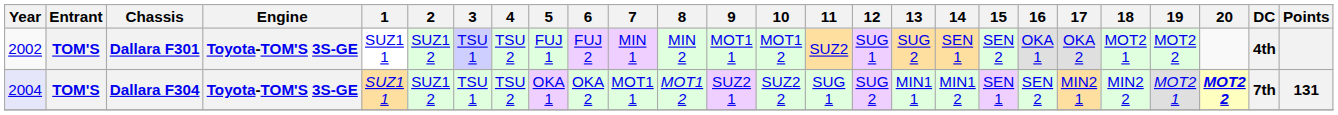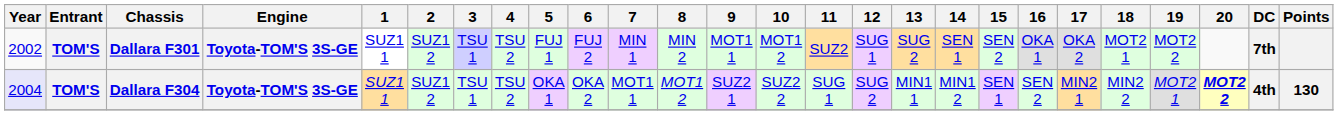 <table class="wikitable" style="text-align:center; font-size:85%">
 <tr>
 <th>Year</th>
 <th>Entrant</th>
 <th>Chassis</th>
 <th>Engine</th>
 <th>1</th>
 <th>2</th>
 <th>3</th>
 <th>4</th>
 <th>5</th>
 <th>6</th>
 <th>7</th>
 <th>8</th>
 <th>9</th>
 <th>10</th>
 <th>11</th>
 <th>12</th>
 <th>13</th>
 <th>14</th>
 <th>15</th>
 <th>16</th>
 <th>17</th>
 <th>18</th>
 <th>19</th>
 <th>20</th>
 <th>DC</th>
 <th>Points</th>
 </tr>
 <tr>
 <td><a href='#'>2002</a></td>
 <th><a href='#'>TOM'S</a></th>
 <th nowrap><a href='#'>Dallara F301</a></th>
 <th nowrap><a href='#'>Toyota</a>-<a href='#'>TOM'S</a> <a href='#'>3S-GE</a></th>
 <td style="background:#FFFFFF;"><a href='#'>SUZ1<br>1</a><br></td>
 <td style="background:#DFFFDF;"><a href='#'>SUZ1<br>2</a><br></td>
 <td style="background:#CFCFFF;"><a href='#'>TSU<br>1</a><br></td>
 <td style="background:#DFFFDF;"><a href='#'>TSU<br>2</a><br></td>
 <td style="background:#DFFFDF;"><a href='#'>FUJ<br>1</a><br></td>
 <td style="background:#EFCFFF;"><a href='#'>FUJ<br>2</a><br></td>
 <td style="background:#EFCFFF;"><a href='#'>MIN<br>1</a><br></td>
 <td style="background:#DFFFDF;"><a href='#'>MIN<br>2</a><br></td>
 <td style="background:#DFFFDF;"><a href='#'>MOT1<br>1</a><br></td>
 <td style="background:#DFFFDF;"><a href='#'>MOT1<br>2</a><br></td>
 <td style="background:#FFDF9F;"><a href='#'>SUZ2</a><br></td>
 <td style="background:#EFCFFF;"><a href='#'>SUG<br>1</a><br></td>
 <td style="background:#FFDF9F;"><a href='#'>SUG<br>2</a><br></td>
 <td style="background:#FFDF9F;"><a href='#'>SEN<br>1</a><br></td>
 <td style="background:#DFFFDF;"><a href='#'>SEN<br>2</a><br></td>
 <td style="background:#DFDFDF;"><a href='#'>OKA<br>1</a><br></td>
 <td style="background:#DFDFDF;"><a href='#'>OKA<br>2</a><br></td>
 <td style="background:#DFFFDF;"><a href='#'>MOT2<br>1</a><br></td>
 <td style="background:#DFFFDF;"><a href='#'>MOT2<br>2</a><br></td>
 <td></td>
-<th>4th</th>
+<th>7th</th>
 <th></th>
 </tr>
 <tr>
 <td style="background: lavender;"><a href='#'>2004</a></td>
 <th><a href='#'>TOM'S</a></th>
 <th nowrap><a href='#'>Dallara F304</a></th>
 <th nowrap><a href='#'>Toyota</a>-<a href='#'>TOM'S</a> <a href='#'>3S-GE</a></th>
 <td style="background:#FFDF9F;"><em><a href='#'>SUZ1<br>1</a></em><br></td>
 <td style="background:#DFFFDF;"><a href='#'>SUZ1<br>2</a><br></td>
 <td style="background:#DFFFDF;"><a href='#'>TSU<br>1</a><br></td>
 <td style="background:#DFFFDF;"><a href='#'>TSU<br>2</a><br></td>
 <td style="background:#EFCFFF;"><a href='#'>OKA<br>1</a><br></td>
 <td style="background:#DFFFDF;"><a href='#'>OKA<br>2</a><br></td>
 <td style="background:#DFFFDF;"><a href='#'>MOT1<br>1</a><br></td>
 <td style="background:#DFFFDF;"><em><a href='#'>MOT1<br>2</a></em><br></td>
 <td style="background:#EFCFFF;"><a href='#'>SUZ2<br>1</a><br></td>
 <td style="background:#DFFFDF;"><a href='#'>SUZ2<br>2</a><br></td>
 <td style="background:#DFFFDF;"><a href='#'>SUG<br>1</a><br></td>
 <td style="background:#EFCFFF;"><a href='#'>SUG<br>2</a><br></td>
 <td style="background:#DFFFDF;"><a href='#'>MIN1<br>1</a><br></td>
 <td style="background:#DFFFDF;"><a href='#'>MIN1<br>2</a><br></td>
 <td style="background:#EFCFFF;"><a href='#'>SEN<br>1</a><br></td>
 <td style="background:#DFFFDF;"><a href='#'>SEN<br>2</a><br></td>
 <td style="background:#FFDF9F;"><a href='#'>MIN2<br>1</a><br></td>
 <td style="background:#DFFFDF;"><a href='#'>MIN2<br>2</a><br></td>
 <td style="background:#DFDFDF;"><em><a href='#'>MOT2<br>1</a></em><br></td>
 <td style="background:#FFFFBF;"><strong><em><a href='#'>MOT2<br>2</a></em></strong><br></td>
-<th>7th</th>
-<th>131</th>
+<th>4th</th>
+<th>130</th>
 </tr>
 <tr>
 </tr>
 </table>
